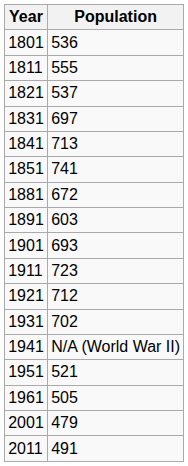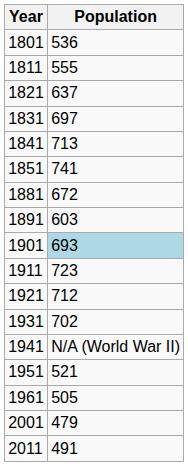 <table class="wikitable">
 <tr>
 <th>Year</th>
 <th>Population</th>
 </tr>
 <tr>
 <td>1801</td>
 <td>536</td>
 </tr>
 <tr>
 <td>1811</td>
 <td>555</td>
 </tr>
 <tr>
 <td>1821</td>
-<td>537</td>
+<td>637</td>
 </tr>
 <tr>
 <td>1831</td>
 <td>697</td>
 </tr>
 <tr>
 <td>1841</td>
 <td>713</td>
 </tr>
 <tr>
 <td>1851</td>
 <td>741</td>
 </tr>
 <tr>
 <td>1881</td>
 <td>672</td>
 </tr>
 <tr>
 <td>1891</td>
 <td>603</td>
 </tr>
 <tr>
 <td>1901</td>
-<td>693</td>
+<td style="background: lightblue;">693</td>
 </tr>
 <tr>
 <td>1911</td>
 <td>723</td>
 </tr>
 <tr>
 <td>1921</td>
 <td>712</td>
 </tr>
 <tr>
 <td>1931</td>
 <td>702</td>
 </tr>
 <tr>
 <td>1941</td>
 <td>N/A (World War II)</td>
 </tr>
 <tr>
 <td>1951</td>
 <td>521</td>
 </tr>
 <tr>
 <td>1961</td>
 <td>505</td>
 </tr>
 <tr>
 <td>2001</td>
 <td>479</td>
 </tr>
 <tr>
 <td>2011</td>
 <td>491</td>
 </tr>
 </table>
